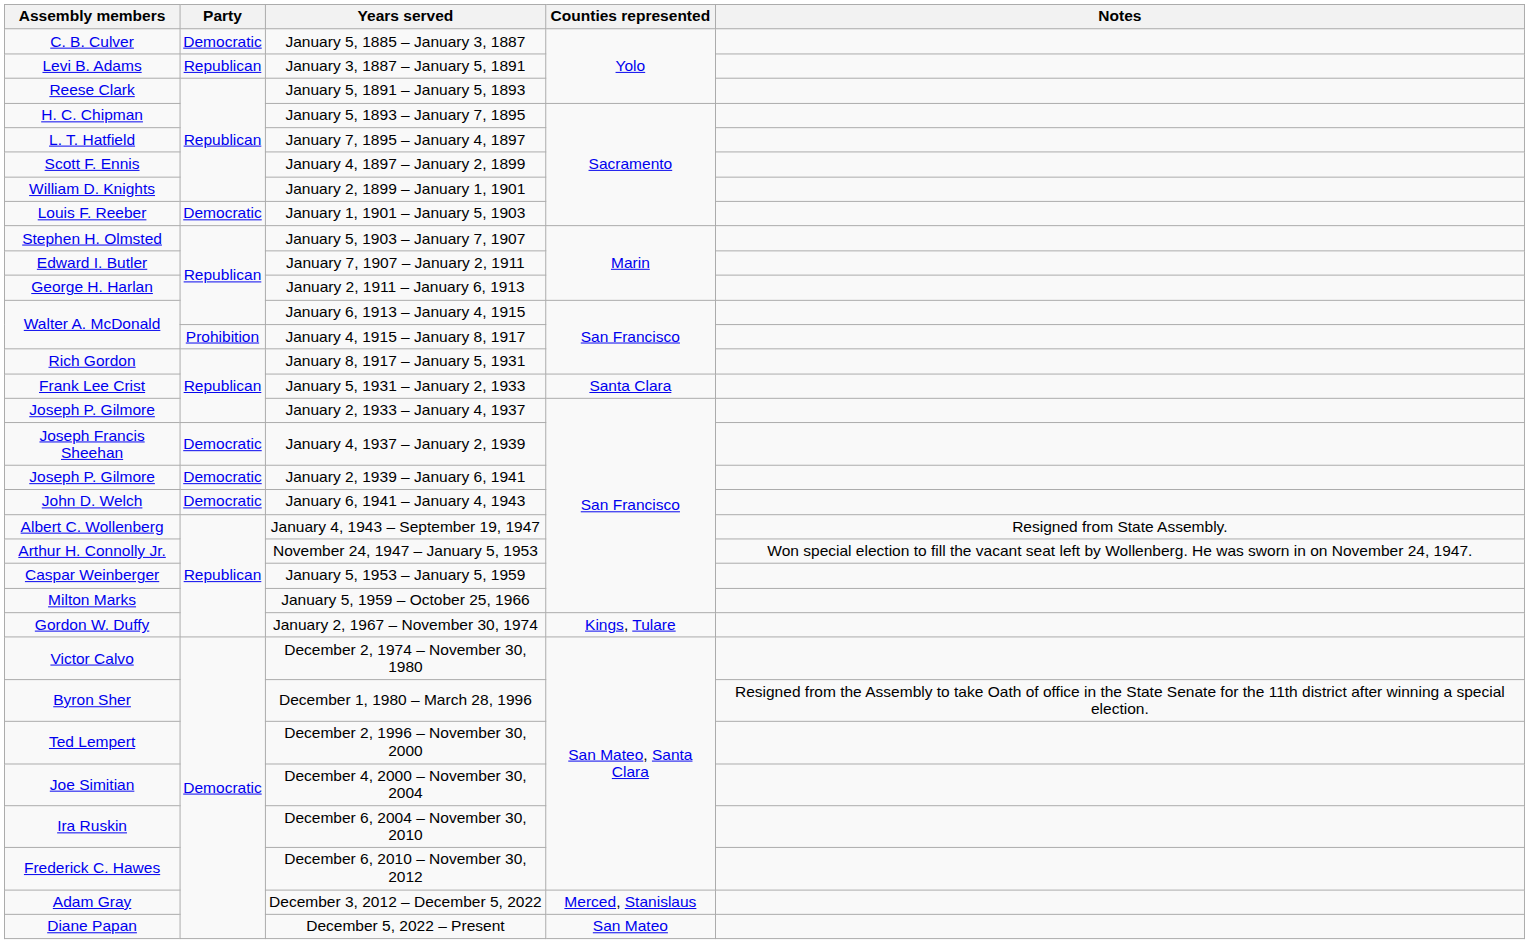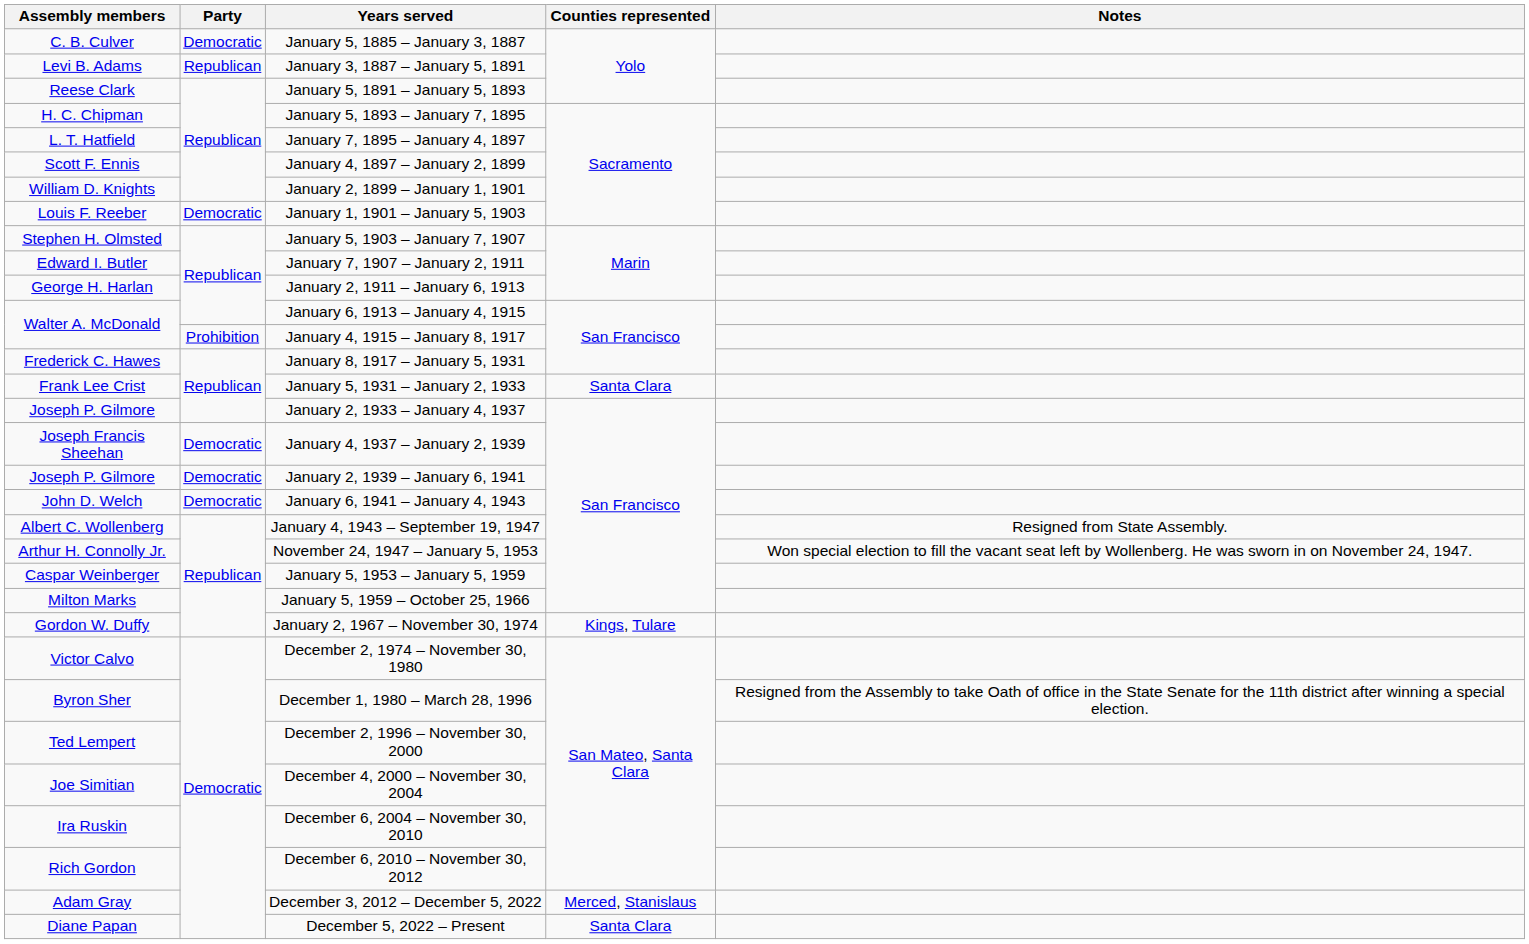 <table class=wikitable style="text-align:center">
 <tr>
 <th>Assembly members</th>
 <th>Party</th>
 <th>Years served</th>
 <th>Counties represented</th>
 <th>Notes</th>
 </tr>
 <tr>
 <td><a href='#'>C. B. Culver</a></td>
 <td><a href='#'>Democratic</a></td>
 <td>January 5, 1885 – January 3, 1887</td>
 <td rowspan=3><a href='#'>Yolo</a></td>
 <td></td>
 </tr>
 <tr>
 <td><a href='#'>Levi B. Adams</a></td>
 <td><a href='#'>Republican</a></td>
 <td>January 3, 1887 – January 5, 1891</td>
 <td></td>
 </tr>
 <tr>
 <td><a href='#'>Reese Clark</a></td>
 <td rowspan=5 ><a href='#'>Republican</a></td>
 <td>January 5, 1891 – January 5, 1893</td>
 <td></td>
 </tr>
 <tr>
 <td><a href='#'>H. C. Chipman</a></td>
 <td>January 5, 1893 – January 7, 1895</td>
 <td rowspan=5><a href='#'>Sacramento</a></td>
 <td></td>
 </tr>
 <tr>
 <td><a href='#'>L. T. Hatfield</a></td>
 <td>January 7, 1895 – January 4, 1897</td>
 <td></td>
 </tr>
 <tr>
 <td><a href='#'>Scott F. Ennis</a></td>
 <td>January 4, 1897 – January 2, 1899</td>
 <td></td>
 </tr>
 <tr>
 <td><a href='#'>William D. Knights</a></td>
 <td>January 2, 1899 – January 1, 1901</td>
 <td></td>
 </tr>
 <tr>
 <td><a href='#'>Louis F. Reeber</a></td>
 <td><a href='#'>Democratic</a></td>
 <td>January 1, 1901 – January 5, 1903</td>
 <td></td>
 </tr>
 <tr>
 <td><a href='#'>Stephen H. Olmsted</a></td>
 <td rowspan=4 ><a href='#'>Republican</a></td>
 <td>January 5, 1903 – January 7, 1907</td>
 <td rowspan=3><a href='#'>Marin</a></td>
 <td></td>
 </tr>
 <tr>
 <td><a href='#'>Edward I. Butler</a></td>
 <td>January 7, 1907 – January 2, 1911</td>
 <td></td>
 </tr>
 <tr>
 <td><a href='#'>George H. Harlan</a></td>
 <td>January 2, 1911 – January 6, 1913</td>
 <td></td>
 </tr>
 <tr>
 <td rowspan=2><a href='#'>Walter A. McDonald</a></td>
 <td>January 6, 1913 – January 4, 1915</td>
 <td rowspan=3><a href='#'>San Francisco</a></td>
 <td></td>
 </tr>
 <tr>
 <td><a href='#'>Prohibition</a></td>
 <td>January 4, 1915 – January 8, 1917</td>
 <td></td>
 </tr>
 <tr>
-<td><a href='#'>Rich Gordon</a></td>
+<td><a href='#'>Frederick C. Hawes</a></td>
 <td rowspan=3 ><a href='#'>Republican</a></td>
 <td>January 8, 1917 – January 5, 1931</td>
 <td></td>
 </tr>
 <tr>
 <td><a href='#'>Frank Lee Crist</a></td>
 <td>January 5, 1931 – January 2, 1933</td>
 <td><a href='#'>Santa Clara</a></td>
 <td></td>
 </tr>
 <tr>
 <td><a href='#'>Joseph P. Gilmore</a></td>
 <td>January 2, 1933 – January 4, 1937</td>
 <td rowspan=8><a href='#'>San Francisco</a></td>
 <td></td>
 </tr>
 <tr>
 <td><a href='#'>Joseph Francis Sheehan</a></td>
 <td><a href='#'>Democratic</a></td>
 <td>January 4, 1937 – January 2, 1939</td>
 <td></td>
 </tr>
 <tr>
 <td><a href='#'>Joseph P. Gilmore</a></td>
 <td><a href='#'>Democratic</a></td>
 <td>January 2, 1939 – January 6, 1941</td>
 <td></td>
 </tr>
 <tr>
 <td><a href='#'>John D. Welch</a></td>
 <td><a href='#'>Democratic</a></td>
 <td>January 6, 1941 – January 4, 1943</td>
 <td></td>
 </tr>
 <tr>
 <td><a href='#'>Albert C. Wollenberg</a></td>
 <td rowspan=5 ><a href='#'>Republican</a></td>
 <td>January 4, 1943 – September 19, 1947</td>
 <td>Resigned from State Assembly.</td>
 </tr>
 <tr>
 <td><a href='#'>Arthur H. Connolly Jr.</a></td>
 <td>November 24, 1947 – January 5, 1953</td>
 <td>Won special election to fill the vacant seat left by Wollenberg. He was sworn in on November 24, 1947.</td>
 </tr>
 <tr>
 <td><a href='#'>Caspar Weinberger</a></td>
 <td>January 5, 1953 – January 5, 1959</td>
 <td></td>
 </tr>
 <tr>
 <td><a href='#'>Milton Marks</a></td>
 <td>January 5, 1959 – October 25, 1966</td>
 <td></td>
 </tr>
 <tr>
 <td><a href='#'>Gordon W. Duffy</a></td>
 <td>January 2, 1967 – November 30, 1974</td>
 <td><a href='#'>Kings</a>, <a href='#'>Tulare</a></td>
 <td></td>
 </tr>
 <tr>
 <td><a href='#'>Victor Calvo</a></td>
 <td rowspan=8 ><a href='#'>Democratic</a></td>
 <td>December 2, 1974 – November 30, 1980</td>
 <td rowspan=6><a href='#'>San Mateo</a>, <a href='#'>Santa Clara</a></td>
 <td></td>
 </tr>
 <tr>
 <td><a href='#'>Byron Sher</a></td>
 <td>December 1, 1980 – March 28, 1996</td>
 <td>Resigned from the Assembly to take Oath of office in the State Senate for the 11th district after winning a special election.</td>
 </tr>
 <tr>
 <td><a href='#'>Ted Lempert</a></td>
 <td>December 2, 1996 – November 30, 2000</td>
 <td></td>
 </tr>
 <tr>
 <td><a href='#'>Joe Simitian</a></td>
 <td>December 4, 2000 – November 30, 2004</td>
 <td></td>
 </tr>
 <tr>
 <td><a href='#'>Ira Ruskin</a></td>
 <td>December 6, 2004 – November 30, 2010</td>
 <td></td>
 </tr>
 <tr>
-<td><a href='#'>Frederick C. Hawes</a></td>
+<td><a href='#'>Rich Gordon</a></td>
 <td>December 6, 2010 – November 30, 2012</td>
 <td></td>
 </tr>
 <tr>
 <td><a href='#'>Adam Gray</a></td>
 <td>December 3, 2012 – December 5, 2022</td>
 <td><a href='#'>Merced</a>, <a href='#'>Stanislaus</a></td>
 <td></td>
 </tr>
 <tr>
 <td><a href='#'>Diane Papan</a></td>
 <td>December 5, 2022 – Present</td>
-<td><a href='#'>San Mateo</a></td>
+<td><a href='#'>Santa Clara</a></td>
 <td></td>
 </tr>
 </table>
